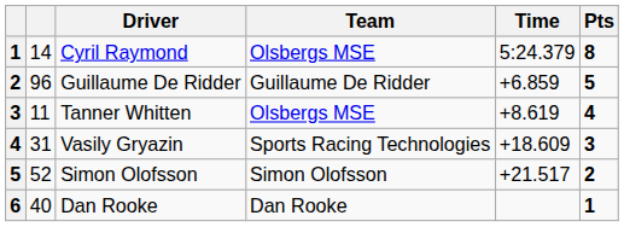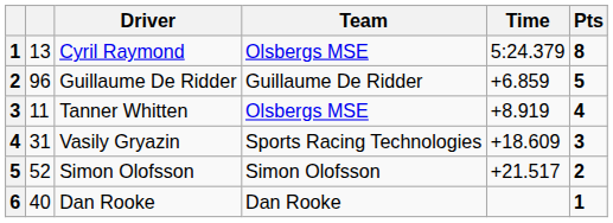 <table class=wikitable style="font-size:95%">
 <tr>
 <th></th>
 <th></th>
 <th>Driver</th>
 <th>Team</th>
 <th>Time</th>
 <th>Pts</th>
 </tr>
 <tr>
 <th>1</th>
-<td>14</td>
+<td>13</td>
 <td> <a href='#'>Cyril Raymond</a></td>
 <td><a href='#'>Olsbergs MSE</a></td>
 <td>5:24.379</td>
 <td><strong>8</strong></td>
 </tr>
 <tr>
 <th>2</th>
 <td>96</td>
 <td> Guillaume De Ridder</td>
 <td>Guillaume De Ridder</td>
 <td>+6.859</td>
 <td><strong>5</strong></td>
 </tr>
 <tr>
 <th>3</th>
 <td>11</td>
 <td> Tanner Whitten</td>
 <td><a href='#'>Olsbergs MSE</a></td>
-<td>+8.619</td>
+<td>+8.919</td>
 <td><strong>4</strong></td>
 </tr>
 <tr>
 <th>4</th>
 <td>31</td>
 <td> Vasily Gryazin</td>
 <td>Sports Racing Technologies</td>
 <td>+18.609</td>
 <td><strong>3</strong></td>
 </tr>
 <tr>
 <th>5</th>
 <td>52</td>
 <td> Simon Olofsson</td>
 <td>Simon Olofsson</td>
 <td>+21.517</td>
 <td><strong>2</strong></td>
 </tr>
 <tr>
 <th>6</th>
 <td>40</td>
 <td> Dan Rooke</td>
 <td>Dan Rooke</td>
 <td></td>
 <td><strong>1</strong></td>
 </tr>
 </table>
